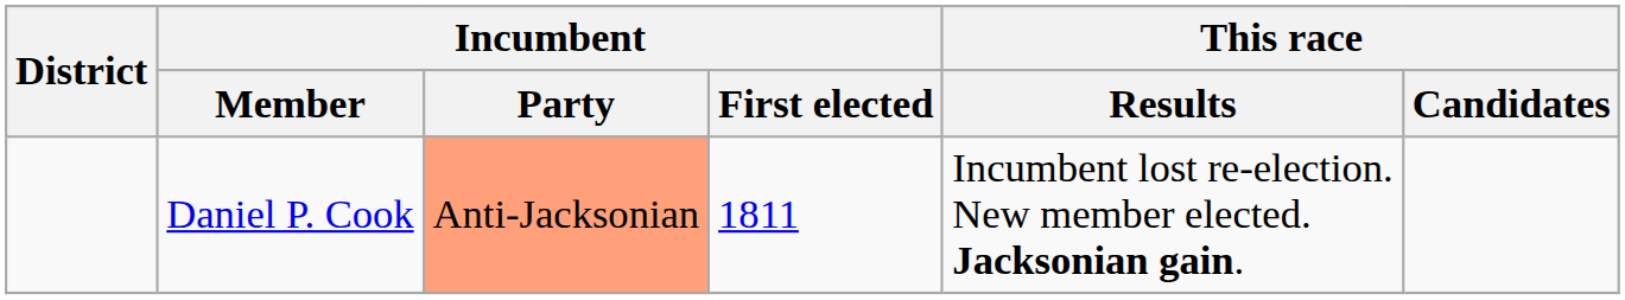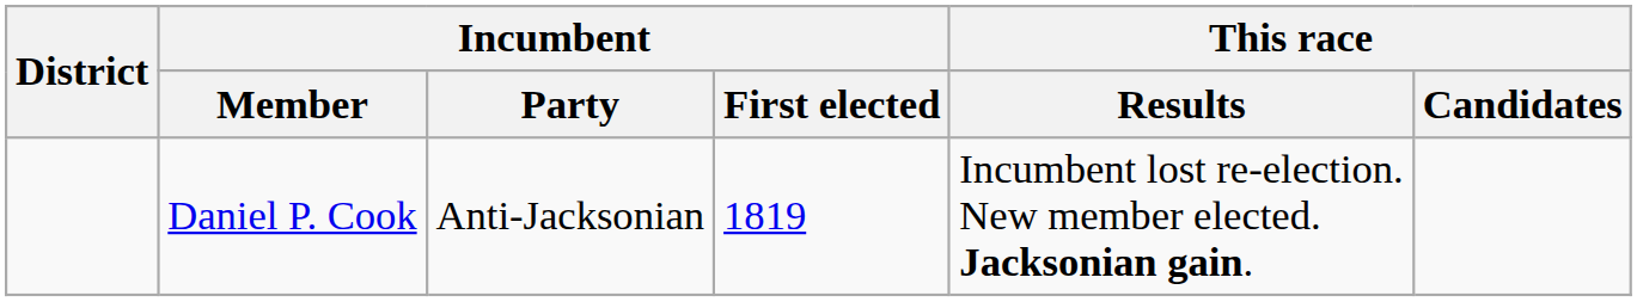 <table class=wikitable>
 <tr>
 <th rowspan=2>District</th>
 <th colspan=3>Incumbent</th>
 <th colspan=2>This race</th>
 </tr>
 <tr>
 <th>Member</th>
 <th>Party</th>
 <th>First elected</th>
 <th>Results</th>
 <th>Candidates</th>
 </tr>
 <tr>
 <td></td>
 <td><a href='#'>Daniel P. Cook</a></td>
-<td style="background: lightsalmon;">Anti-Jacksonian</td>
-<td><a href='#'>1811</a></td>
+<td>Anti-Jacksonian</td>
+<td><a href='#'>1819</a></td>
 <td>Incumbent lost re-election.<br>New member elected.<br><strong>Jacksonian gain</strong>.</td>
 <td nowrap></td>
 </tr>
 </table>
